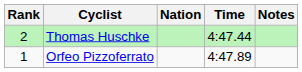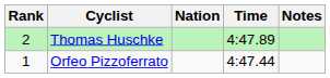 <table class="wikitable sortable" style=text-align:center>
 <tr>
 <th>Rank</th>
 <th>Cyclist</th>
 <th>Nation</th>
 <th>Time</th>
 <th>Notes</th>
 </tr>
 <tr bgcolor=bbf3bb>
 <td>2</td>
 <td align=left data=sort-value="Huschke, Thomas"><a href='#'>Thomas Huschke</a></td>
 <td align=left></td>
-<td>4:47.44</td>
+<td>4:47.89</td>
 <td></td>
 </tr>
 <tr>
 <td>1</td>
 <td align=left data=sort-value="Pizzoferrato, Orfeo"><a href='#'>Orfeo Pizzoferrato</a></td>
 <td align=left></td>
-<td>4:47.89</td>
+<td>4:47.44</td>
 <td></td>
 </tr>
 </table>
